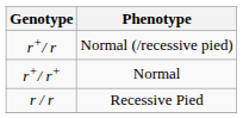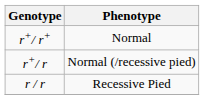 <table class="wikitable" style="text-align:center" align="right">
 <tr>
 <th>Genotype</th>
 <th>Phenotype</th>
 </tr>
 <tr>
+<td><em>r<sup>+</sup>/ r<sup>+</sup></em></td>
+<td>Normal</td>
+</tr>
+<tr>
 <td><em>r<sup>+</sup>/ r</em></td>
 <td>Normal (/recessive pied)</td>
-</tr>
-<tr>
-<td><em>r<sup>+</sup>/ r<sup>+</sup></em></td>
-<td>Normal</td>
 </tr>
 <tr>
 <td><em>r / r</em></td>
 <td>Recessive Pied</td>
 </tr>
 <tr>
 </tr>
 </table>
